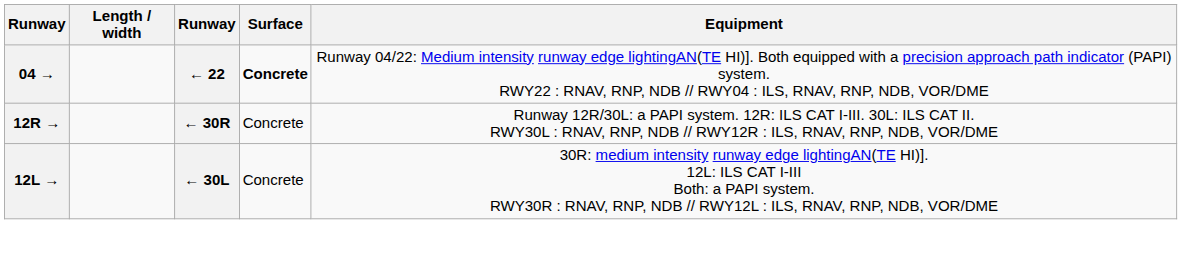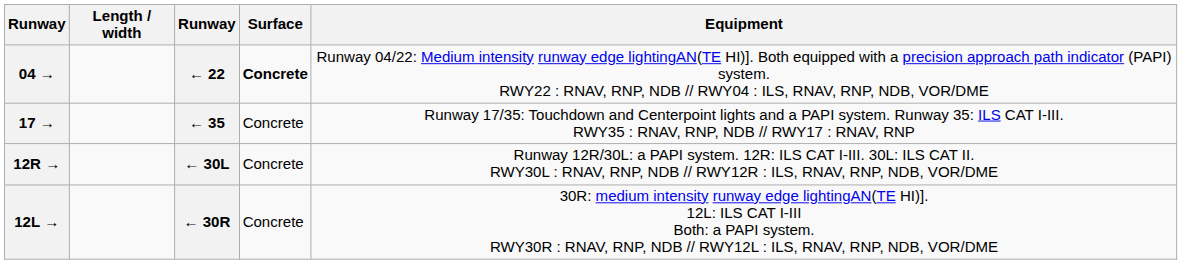 <table class="wikitable" style="text-align:center;">
 <tr>
 <th class="text">Runway</th>
 <th class="number">Length / width</th>
 <th RWY class="text">Runway</th>
 <th class="text">Surface</th>
 <th class="unsortable">Equipment</th>
 </tr>
 <tr>
 <th style="font-size:100%;">04 →</th>
 <td></td>
 <th style="font-size:100%;">← 22</th>
 <td style="text-align:left;"><strong>Concrete</strong></td>
 <td>Runway 04/22: <a href='#'>Medium intensity</a> <a href='#'>runway edge lighting</a><a href='#'>AN</a>(<a href='#'>TE</a> HI)]. Both equipped with a <a href='#'>precision approach path indicator</a> (PAPI) system.<br>RWY22 : RNAV, RNP, NDB  // RWY04 : ILS, RNAV, RNP, NDB, VOR/DME</td>
 </tr>
 <tr>
+<th style="font-size:100%;">17 →</th>
+<td></td>
+<th style="font-size:100%;">← 35</th>
+<td style="text-align:left;">Concrete</td>
+<td>Runway 17/35: Touchdown and Centerpoint lights and a PAPI system. Runway 35: <a href='#'>ILS</a> CAT I-III.<br>RWY35 : RNAV, RNP, NDB  // RWY17 : RNAV, RNP</td>
+</tr>
+<tr>
 <th style="font-size:100%;">12R →</th>
 <td></td>
-<th style="font-size:100%;">← 30R</th>
+<th style="font-size:100%;">← 30L</th>
 <td style="text-align:left;">Concrete</td>
 <td>Runway 12R/30L: a PAPI system. 12R: ILS CAT I-III. 30L: ILS CAT II.<br>RWY30L : RNAV, RNP, NDB  // RWY12R : ILS, RNAV, RNP, NDB, VOR/DME</td>
 </tr>
 <tr>
 <th style="font-size:100%;">12L →</th>
 <td></td>
-<th style="font-size:100%;">← 30L</th>
+<th style="font-size:100%;">← 30R</th>
 <td style="text-align:left;">Concrete</td>
 <td>30R: <a href='#'>medium intensity</a> <a href='#'>runway edge lighting</a><a href='#'>AN</a>(<a href='#'>TE</a> HI)].<br>12L: ILS CAT I-III<br>Both: a PAPI system.<br>RWY30R : RNAV, RNP, NDB  // RWY12L : ILS, RNAV, RNP, NDB, VOR/DME</td>
 </tr>
 </table>
